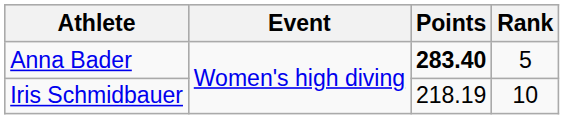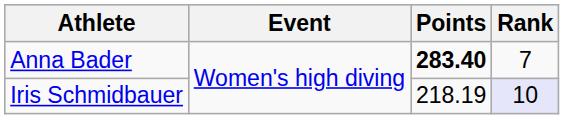 <table class=wikitable style="font-size:90%;">
 <tr>
 <th>Athlete</th>
 <th>Event</th>
 <th>Points</th>
 <th>Rank</th>
 </tr>
 <tr align=center>
 <td align=left><a href='#'>Anna Bader</a></td>
 <td align=left rowspan=2><a href='#'>Women's high diving</a></td>
 <td><strong>283.40</strong></td>
-<td>5</td>
+<td>7</td>
 </tr>
 <tr align=center>
 <td align=left><a href='#'>Iris Schmidbauer</a></td>
 <td>218.19</td>
-<td>10</td>
+<td style="background: lavender;">10</td>
 </tr>
 </table>
